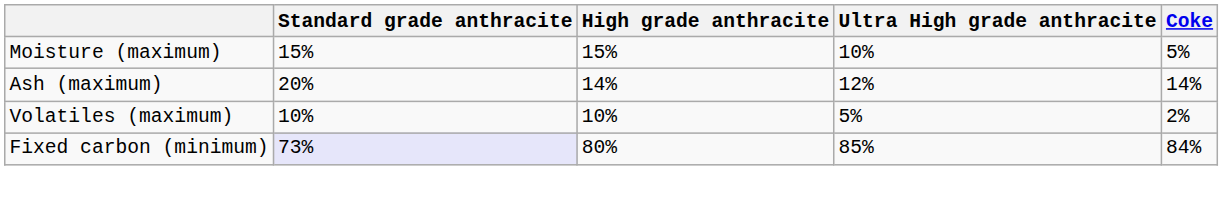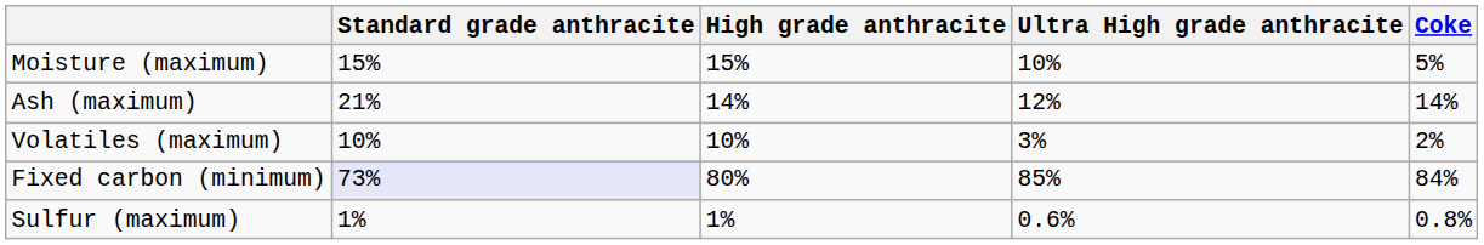 <table class="wikitable">
 <tr>
 <th></th>
 <th>Standard grade anthracite</th>
 <th>High grade anthracite</th>
 <th>Ultra High grade anthracite</th>
 <th><a href='#'>Coke</a></th>
 </tr>
 <tr>
 <td>Moisture (maximum)</td>
 <td>15%</td>
 <td>15%</td>
 <td>10%</td>
 <td>5%</td>
 </tr>
 <tr>
 <td>Ash (maximum)</td>
-<td>20%</td>
+<td>21%</td>
 <td>14%</td>
 <td>12%</td>
 <td>14%</td>
 </tr>
 <tr>
 <td>Volatiles (maximum)</td>
 <td>10%</td>
 <td>10%</td>
-<td>5%</td>
+<td>3%</td>
 <td>2%</td>
 </tr>
 <tr>
 <td>Fixed carbon (minimum)</td>
 <td style="background: lavender;">73%</td>
 <td>80%</td>
 <td>85%</td>
 <td>84%</td>
 </tr>
+<tr>
+<td>Sulfur (maximum)</td>
+<td>1%</td>
+<td>1%</td>
+<td>0.6%</td>
+<td>0.8%</td>
+</tr>
 </table>
